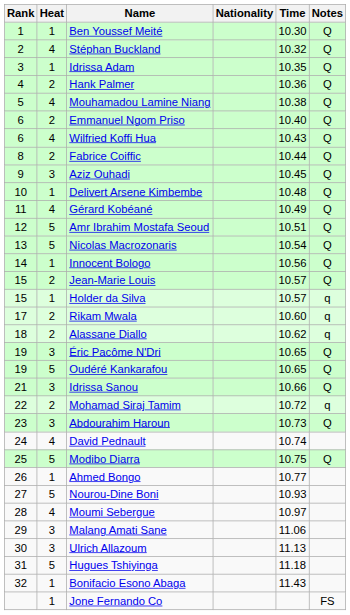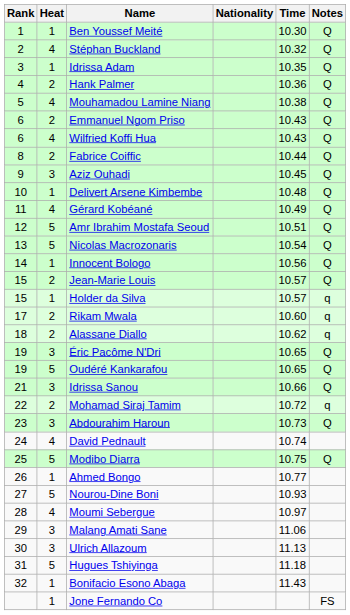 <table class="wikitable sortable" style="text-align:center; font-size:95%">
 <tr>
 <th>Rank</th>
 <th>Heat</th>
 <th>Name</th>
 <th>Nationality</th>
 <th>Time</th>
 <th>Notes</th>
 </tr>
 <tr bgcolor=ccffcc>
 <td>1</td>
 <td>1</td>
 <td align=left><a href='#'>Ben Youssef Meité</a></td>
 <td align=left></td>
 <td>10.30</td>
 <td>Q</td>
 </tr>
 <tr bgcolor=ccffcc>
 <td>2</td>
 <td>4</td>
 <td align=left><a href='#'>Stéphan Buckland</a></td>
 <td align=left></td>
 <td>10.32</td>
 <td>Q</td>
 </tr>
 <tr bgcolor=ccffcc>
 <td>3</td>
 <td>1</td>
 <td align=left><a href='#'>Idrissa Adam</a></td>
 <td align=left></td>
 <td>10.35</td>
 <td>Q</td>
 </tr>
 <tr bgcolor=ccffcc>
 <td>4</td>
 <td>2</td>
 <td align=left><a href='#'>Hank Palmer</a></td>
 <td align=left></td>
 <td>10.36</td>
 <td>Q</td>
 </tr>
 <tr bgcolor=ccffcc>
 <td>5</td>
 <td>4</td>
 <td align=left><a href='#'>Mouhamadou Lamine Niang</a></td>
 <td align=left></td>
 <td>10.38</td>
 <td>Q</td>
 </tr>
 <tr bgcolor=ccffcc>
 <td>6</td>
 <td>2</td>
 <td align=left><a href='#'>Emmanuel Ngom Priso</a></td>
 <td align=left></td>
-<td>10.40</td>
+<td>10.43</td>
 <td>Q</td>
 </tr>
 <tr bgcolor=ccffcc>
 <td>6</td>
 <td>4</td>
 <td align=left><a href='#'>Wilfried Koffi Hua</a></td>
 <td align=left></td>
 <td>10.43</td>
 <td>Q</td>
 </tr>
 <tr bgcolor=ccffcc>
 <td>8</td>
 <td>2</td>
 <td align=left><a href='#'>Fabrice Coiffic</a></td>
 <td align=left></td>
 <td>10.44</td>
 <td>Q</td>
 </tr>
 <tr bgcolor=ccffcc>
 <td>9</td>
 <td>3</td>
 <td align=left><a href='#'>Aziz Ouhadi</a></td>
 <td align=left></td>
 <td>10.45</td>
 <td>Q</td>
 </tr>
 <tr bgcolor=ccffcc>
 <td>10</td>
 <td>1</td>
 <td align=left><a href='#'>Delivert Arsene Kimbembe</a></td>
 <td align=left></td>
 <td>10.48</td>
 <td>Q</td>
 </tr>
 <tr bgcolor=ccffcc>
 <td>11</td>
 <td>4</td>
 <td align=left><a href='#'>Gérard Kobéané</a></td>
 <td align=left></td>
 <td>10.49</td>
 <td>Q</td>
 </tr>
 <tr bgcolor=ccffcc>
 <td>12</td>
 <td>5</td>
 <td align=left><a href='#'>Amr Ibrahim Mostafa Seoud</a></td>
 <td align=left></td>
 <td>10.51</td>
 <td>Q</td>
 </tr>
 <tr bgcolor=ccffcc>
 <td>13</td>
 <td>5</td>
 <td align=left><a href='#'>Nicolas Macrozonaris</a></td>
 <td align=left></td>
 <td>10.54</td>
 <td>Q</td>
 </tr>
 <tr bgcolor=ccffcc>
 <td>14</td>
 <td>1</td>
 <td align=left><a href='#'>Innocent Bologo</a></td>
 <td align=left></td>
 <td>10.56</td>
 <td>Q</td>
 </tr>
 <tr bgcolor=ccffcc>
 <td>15</td>
 <td>2</td>
 <td align=left><a href='#'>Jean-Marie Louis</a></td>
 <td align=left></td>
 <td>10.57</td>
 <td>Q</td>
 </tr>
 <tr bgcolor=ddffdd>
 <td>15</td>
 <td>1</td>
 <td align=left><a href='#'>Holder da Silva</a></td>
 <td align=left></td>
 <td>10.57</td>
 <td>q</td>
 </tr>
 <tr bgcolor=ddffdd>
 <td>17</td>
 <td>2</td>
 <td align=left><a href='#'>Rikam Mwala</a></td>
 <td align=left></td>
 <td>10.60</td>
 <td>q</td>
 </tr>
 <tr bgcolor=ddffdd>
 <td>18</td>
 <td>2</td>
 <td align=left><a href='#'>Alassane Diallo</a></td>
 <td align=left></td>
 <td>10.62</td>
 <td>q</td>
 </tr>
 <tr bgcolor=ccffcc>
 <td>19</td>
 <td>3</td>
 <td align=left><a href='#'>Éric Pacôme N'Dri</a></td>
 <td align=left></td>
 <td>10.65</td>
 <td>Q</td>
 </tr>
 <tr bgcolor=ccffcc>
 <td>19</td>
 <td>5</td>
 <td align=left><a href='#'>Oudéré Kankarafou</a></td>
 <td align=left></td>
 <td>10.65</td>
 <td>Q</td>
 </tr>
 <tr bgcolor=ccffcc>
 <td>21</td>
 <td>3</td>
 <td align=left><a href='#'>Idrissa Sanou</a></td>
 <td align=left></td>
 <td>10.66</td>
 <td>Q</td>
 </tr>
 <tr bgcolor=ddffdd>
 <td>22</td>
 <td>2</td>
 <td align=left><a href='#'>Mohamad Siraj Tamim</a></td>
 <td align=left></td>
 <td>10.72</td>
 <td>q</td>
 </tr>
 <tr bgcolor=ccffcc>
 <td>23</td>
 <td>3</td>
 <td align=left><a href='#'>Abdourahim Haroun</a></td>
 <td align=left></td>
 <td>10.73</td>
 <td>Q</td>
 </tr>
 <tr>
 <td>24</td>
 <td>4</td>
 <td align=left><a href='#'>David Pednault</a></td>
 <td align=left></td>
 <td>10.74</td>
 <td></td>
 </tr>
 <tr bgcolor=ccffcc>
 <td>25</td>
 <td>5</td>
 <td align=left><a href='#'>Modibo Diarra</a></td>
 <td align=left></td>
 <td>10.75</td>
 <td>Q</td>
 </tr>
 <tr>
 <td>26</td>
 <td>1</td>
 <td align=left><a href='#'>Ahmed Bongo</a></td>
 <td align=left></td>
 <td>10.77</td>
 <td></td>
 </tr>
 <tr>
 <td>27</td>
 <td>5</td>
 <td align=left><a href='#'>Nourou-Dine Boni</a></td>
 <td align=left></td>
 <td>10.93</td>
 <td></td>
 </tr>
 <tr>
 <td>28</td>
 <td>4</td>
 <td align=left><a href='#'>Moumi Sebergue</a></td>
 <td align=left></td>
 <td>10.97</td>
 <td></td>
 </tr>
 <tr>
 <td>29</td>
 <td>3</td>
 <td align=left><a href='#'>Malang Amati Sane</a></td>
 <td align=left></td>
 <td>11.06</td>
 <td></td>
 </tr>
 <tr>
 <td>30</td>
 <td>3</td>
 <td align=left><a href='#'>Ulrich Allazoum</a></td>
 <td align=left></td>
 <td>11.13</td>
 <td></td>
 </tr>
 <tr>
 <td>31</td>
 <td>5</td>
 <td align=left><a href='#'>Hugues Tshiyinga</a></td>
 <td align=left></td>
 <td>11.18</td>
 <td></td>
 </tr>
 <tr>
 <td>32</td>
 <td>1</td>
 <td align=left><a href='#'>Bonifacio Esono Abaga</a></td>
 <td align=left></td>
 <td>11.43</td>
 <td></td>
 </tr>
 <tr>
 <td></td>
 <td>1</td>
 <td align=left><a href='#'>Jone Fernando Co</a></td>
 <td align=left></td>
 <td></td>
 <td>FS</td>
 </tr>
 </table>
